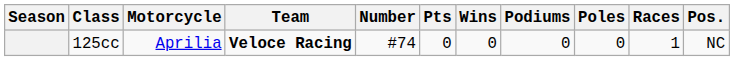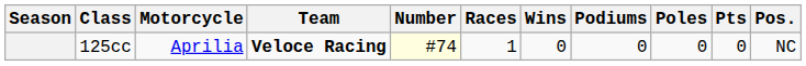 <table class="wikitable">
 <tr>
 <th>Season</th>
 <th>Class</th>
 <th>Motorcycle</th>
 <th>Team</th>
 <th>Number</th>
-<th>Pts</th>
+<th>Races</th>
 <th>Wins</th>
 <th>Podiums</th>
 <th>Poles</th>
-<th>Races</th>
+<th>Pts</th>
 <th>Pos.</th>
 </tr>
 <tr align="right">
 <th></th>
 <td>125cc</td>
 <td><a href='#'>Aprilia</a></td>
 <td><strong>Veloce Racing</strong></td>
-<td>#74</td>
+<td style="background: lightyellow;">#74</td>
+<td>1</td>
 <td>0</td>
 <td>0</td>
 <td>0</td>
 <td>0</td>
-<td>1</td>
 <td>NC</td>
 </tr>
 </table>
